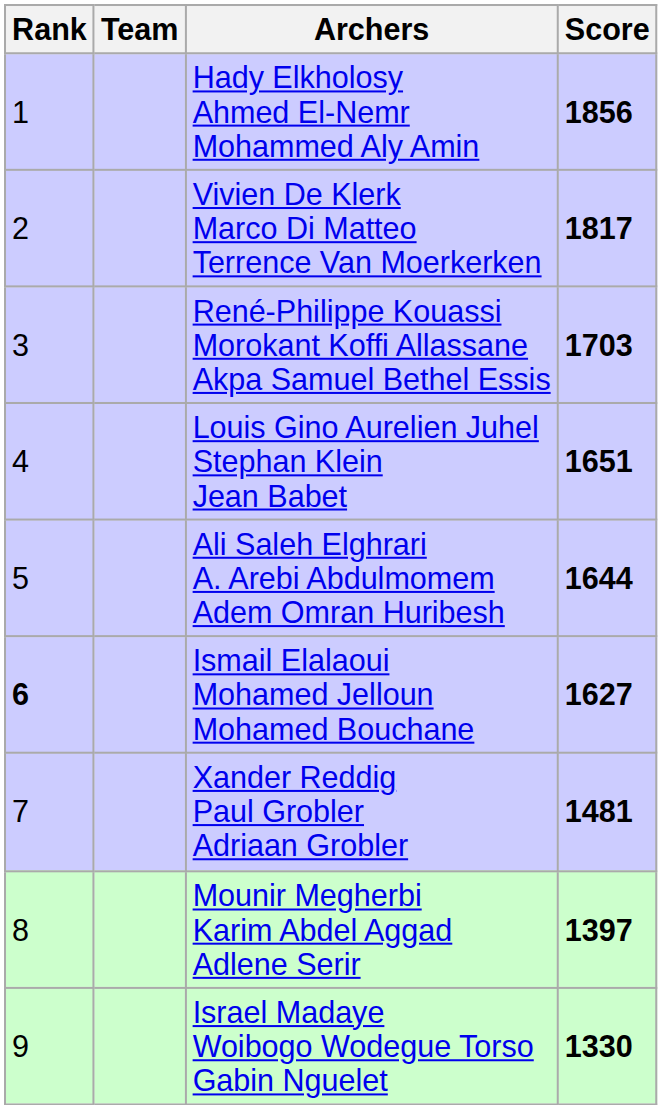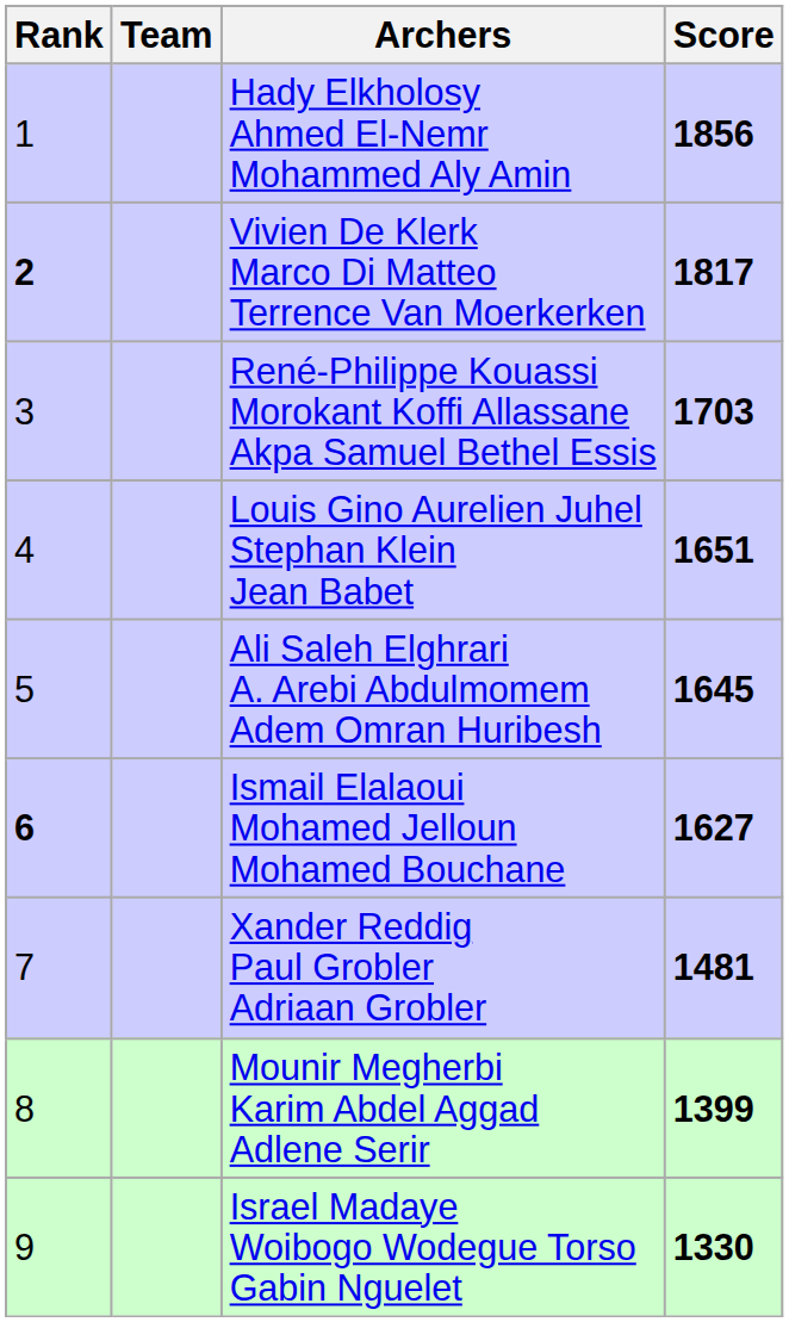 <table class="wikitable sortable" style="font-size:95%; text-align:left;">
 <tr>
 <th>Rank</th>
 <th>Team</th>
 <th>Archers</th>
 <th>Score</th>
 </tr>
 <tr style="background:#ccf;">
 <td>1</td>
 <td></td>
 <td><a href='#'>Hady Elkholosy</a><br><a href='#'>Ahmed El-Nemr</a><br><a href='#'>Mohammed Aly Amin</a></td>
 <td><strong>1856</strong></td>
 </tr>
 <tr style="background:#ccf;">
-<td>2</td>
+<td><strong>2</strong></td>
 <td></td>
 <td><a href='#'>Vivien De Klerk</a><br><a href='#'>Marco Di Matteo</a><br><a href='#'>Terrence Van Moerkerken</a></td>
 <td><strong>1817</strong></td>
 </tr>
 <tr style="background:#ccf;">
 <td>3</td>
 <td></td>
 <td><a href='#'>René-Philippe Kouassi</a><br><a href='#'>Morokant Koffi Allassane</a><br><a href='#'>Akpa Samuel Bethel Essis</a></td>
 <td><strong>1703</strong></td>
 </tr>
 <tr style="background:#ccf;">
 <td>4</td>
 <td></td>
 <td><a href='#'>Louis Gino Aurelien Juhel</a><br><a href='#'>Stephan Klein</a><br><a href='#'>Jean Babet</a></td>
 <td><strong>1651</strong></td>
 </tr>
 <tr style="background:#ccf;">
 <td>5</td>
 <td></td>
 <td><a href='#'>Ali Saleh Elghrari</a><br><a href='#'>A. Arebi Abdulmomem</a><br><a href='#'>Adem Omran Huribesh</a></td>
-<td><strong>1644</strong></td>
+<td><strong>1645</strong></td>
 </tr>
 <tr style="background:#ccf;">
 <td><strong>6</strong></td>
 <td></td>
 <td><a href='#'>Ismail Elalaoui</a><br><a href='#'>Mohamed Jelloun</a><br><a href='#'>Mohamed Bouchane</a></td>
 <td><strong>1627</strong></td>
 </tr>
 <tr style="background:#ccf;">
 <td>7</td>
 <td></td>
 <td><a href='#'>Xander Reddig</a><br><a href='#'>Paul Grobler</a><br><a href='#'>Adriaan Grobler</a></td>
 <td><strong>1481</strong></td>
 </tr>
 <tr style="background:#cfc;">
 <td>8</td>
 <td></td>
 <td><a href='#'>Mounir Megherbi</a><br><a href='#'>Karim Abdel Aggad</a><br><a href='#'>Adlene Serir</a></td>
-<td><strong>1397</strong></td>
+<td><strong>1399</strong></td>
 </tr>
 <tr style="background:#cfc;">
 <td>9</td>
 <td></td>
 <td><a href='#'>Israel Madaye</a><br><a href='#'>Woibogo Wodegue Torso</a><br><a href='#'>Gabin Nguelet</a></td>
 <td><strong>1330</strong></td>
 </tr>
 </table>
